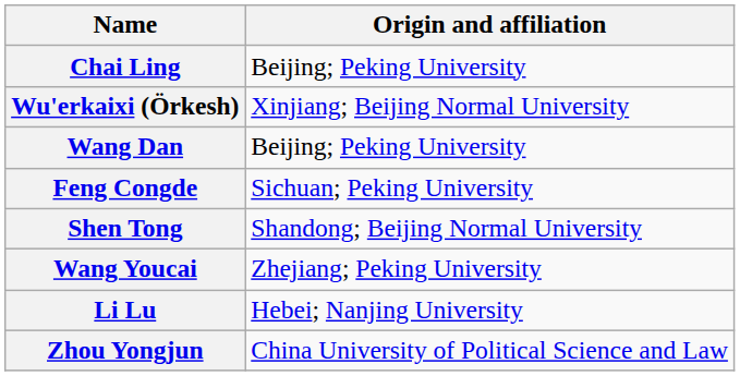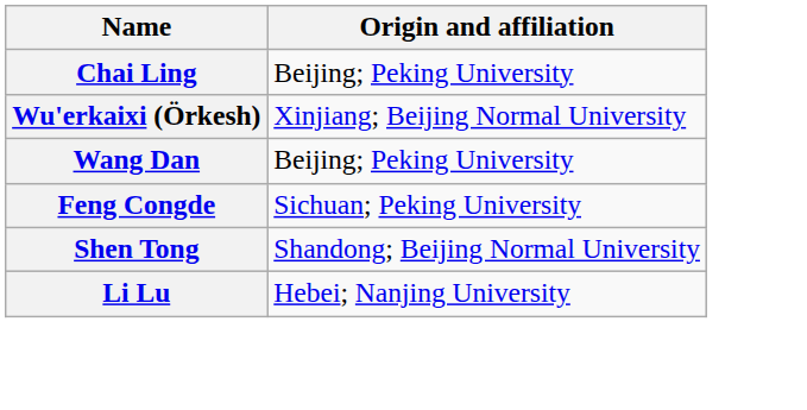 <table class="wikitable floatright">
 <tr>
 <th scope="col">Name</th>
 <th scope="col">Origin and affiliation</th>
 </tr>
 <tr>
 <th scope="row"><a href='#'>Chai Ling</a></th>
 <td>Beijing; <a href='#'>Peking University</a></td>
 </tr>
 <tr>
 <th scope="row"><a href='#'>Wu'erkaixi</a> (Örkesh)</th>
 <td><a href='#'>Xinjiang</a>; <a href='#'>Beijing Normal University</a></td>
 </tr>
 <tr>
 <th scope="row"><a href='#'>Wang Dan</a></th>
 <td>Beijing; <a href='#'>Peking University</a></td>
 </tr>
 <tr>
 <th scope="row"><a href='#'>Feng Congde</a></th>
 <td><a href='#'>Sichuan</a>; <a href='#'>Peking University</a></td>
 </tr>
 <tr>
 <th scope="row"><a href='#'>Shen Tong</a></th>
 <td><a href='#'>Shandong</a>; <a href='#'>Beijing Normal University</a></td>
 </tr>
 <tr>
-<th scope="row"><a href='#'>Wang Youcai</a></th>
-<td><a href='#'>Zhejiang</a>; <a href='#'>Peking University</a></td>
-</tr>
-<tr>
 <th scope="row"><a href='#'>Li Lu</a></th>
 <td><a href='#'>Hebei</a>; <a href='#'>Nanjing University</a></td>
 </tr>
-<tr>
-<th scope="row"><a href='#'>Zhou Yongjun</a></th>
-<td><a href='#'>China University of Political Science and Law</a></td>
-</tr>
 </table>
